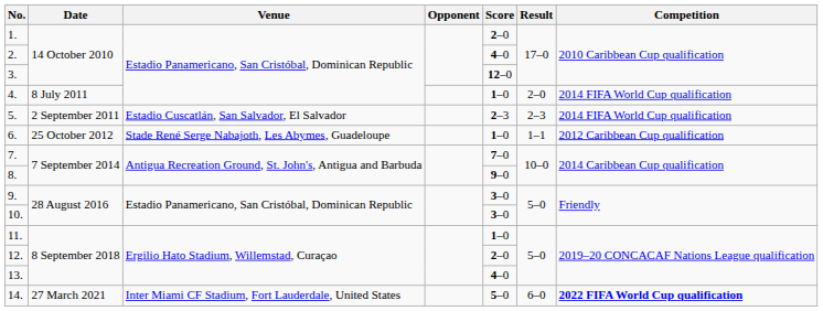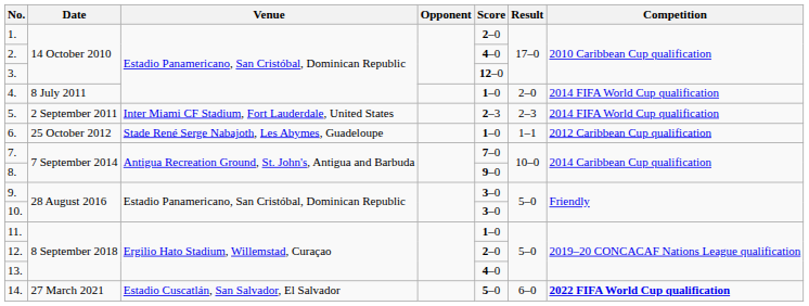 <table class="wikitable" style="font-size:85%;">
 <tr>
 <th>No.</th>
 <th>Date</th>
 <th>Venue</th>
 <th>Opponent</th>
 <th>Score</th>
 <th>Result</th>
 <th>Competition</th>
 </tr>
 <tr>
 <td>1.</td>
 <td rowspan="3">14 October 2010</td>
 <td rowspan="4"><a href='#'>Estadio Panamericano</a>, <a href='#'>San Cristóbal</a>, Dominican Republic</td>
 <td rowspan="3"></td>
 <td align=center><strong>2</strong>–0</td>
 <td rowspan="3" style="text-align:center">17–0</td>
 <td rowspan="3"><a href='#'>2010 Caribbean Cup qualification</a></td>
 </tr>
 <tr>
 <td>2.</td>
 <td align=center><strong>4</strong>–0</td>
 </tr>
 <tr>
 <td>3.</td>
 <td align=center><strong>12</strong>–0</td>
 </tr>
 <tr>
 <td>4.</td>
 <td>8 July 2011</td>
 <td></td>
 <td align=center><strong>1</strong>–0</td>
 <td align=center>2–0</td>
 <td><a href='#'>2014 FIFA World Cup qualification</a></td>
 </tr>
 <tr>
 <td>5.</td>
 <td>2 September 2011</td>
-<td><a href='#'>Estadio Cuscatlán</a>, <a href='#'>San Salvador</a>, El Salvador</td>
+<td><a href='#'>Inter Miami CF Stadium</a>, <a href='#'>Fort Lauderdale</a>, United States</td>
 <td></td>
 <td align=center><strong>2</strong>–3</td>
 <td align=center>2–3</td>
 <td><a href='#'>2014 FIFA World Cup qualification</a></td>
 </tr>
 <tr>
 <td>6.</td>
 <td>25 October 2012</td>
 <td><a href='#'>Stade René Serge Nabajoth</a>, <a href='#'>Les Abymes</a>, Guadeloupe</td>
 <td></td>
 <td align=center><strong>1</strong>–0</td>
 <td align=center>1–1</td>
 <td><a href='#'>2012 Caribbean Cup qualification</a></td>
 </tr>
 <tr>
 <td>7.</td>
 <td rowspan="2">7 September 2014</td>
 <td rowspan="2"><a href='#'>Antigua Recreation Ground</a>, <a href='#'>St. John's</a>, Antigua and Barbuda</td>
 <td rowspan="2"></td>
 <td align=center><strong>7</strong>–0</td>
 <td rowspan="2" style="text-align:center">10–0</td>
 <td rowspan="2"><a href='#'>2014 Caribbean Cup qualification</a></td>
 </tr>
 <tr>
 <td>8.</td>
 <td align=center><strong>9</strong>–0</td>
 </tr>
 <tr>
 <td>9.</td>
 <td rowspan="2">28 August 2016</td>
 <td rowspan="2">Estadio Panamericano, San Cristóbal, Dominican Republic</td>
 <td rowspan="2"></td>
 <td align=center><strong>3</strong>–0</td>
 <td rowspan="2" style="text-align:center">5–0</td>
 <td rowspan="2"><a href='#'>Friendly</a></td>
 </tr>
 <tr>
 <td>10.</td>
 <td align=center><strong>3</strong>–0</td>
 </tr>
 <tr>
 <td>11.</td>
 <td rowspan="3">8 September 2018</td>
 <td rowspan="3"><a href='#'>Ergilio Hato Stadium</a>, <a href='#'>Willemstad</a>, Curaçao</td>
 <td rowspan="3"></td>
 <td align=center><strong>1</strong>–0</td>
 <td rowspan="3" style="text-align:center">5–0</td>
 <td rowspan="3"><a href='#'>2019–20 CONCACAF Nations League qualification</a></td>
 </tr>
 <tr>
 <td>12.</td>
 <td align=center><strong>2</strong>–0</td>
 </tr>
 <tr>
 <td>13.</td>
 <td align=center><strong>4</strong>–0</td>
 </tr>
 <tr>
 <td>14.</td>
 <td>27 March 2021</td>
-<td><a href='#'>Inter Miami CF Stadium</a>, <a href='#'>Fort Lauderdale</a>, United States</td>
+<td><a href='#'>Estadio Cuscatlán</a>, <a href='#'>San Salvador</a>, El Salvador</td>
 <td></td>
 <td align=center><strong>5</strong>–0</td>
 <td align=center>6–0</td>
 <td><strong><a href='#'>2022 FIFA World Cup qualification</a></strong></td>
 </tr>
 </table>
